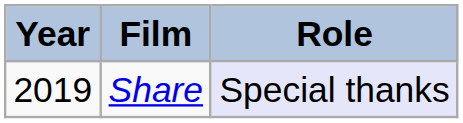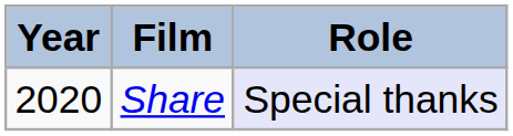 <table class="wikitable" style="font-size:95%;">
 <tr align="center">
 <th style="background:#B0C4DE;">Year</th>
 <th style="background:#B0C4DE;">Film</th>
 <th style="background:#B0C4DE;">Role</th>
 </tr>
 <tr>
-<td>2019</td>
+<td>2020</td>
 <td><em><a href='#'>Share</a></em></td>
 <td style="background: lavender;">Special thanks</td>
 </tr>
 </table>
